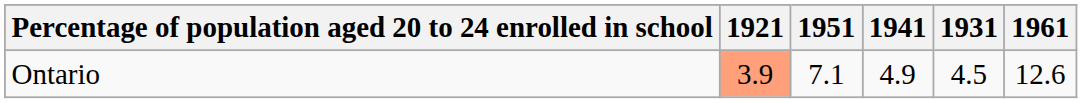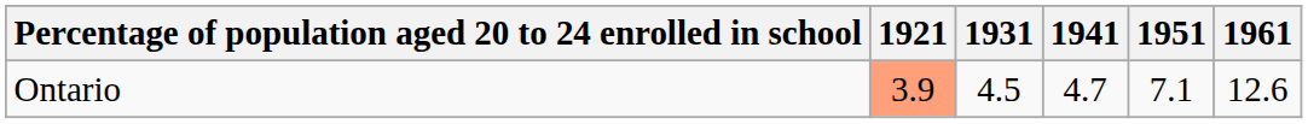 <table class="wikitable">
 <tr>
 <th>Percentage of population aged 20 to 24 enrolled in school</th>
 <th>1921</th>
+<th>1931</th>
+<th>1941</th>
 <th>1951</th>
-<th>1941</th>
-<th>1931</th>
 <th>1961</th>
 </tr>
 <tr>
 <td>Ontario</td>
 <td align="center" style="background: lightsalmon;">3.9</td>
+<td align="center">4.5</td>
+<td align="center">4.7</td>
 <td align="center">7.1</td>
-<td align="center">4.9</td>
-<td align="center">4.5</td>
 <td align="center">12.6</td>
 </tr>
 </table>
